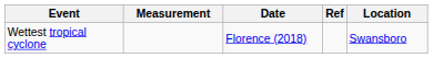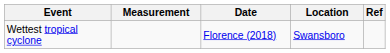 <table class="wikitable" style="font-size: 95%;" |>
 <tr>
 <th width="150">Event</th>
 <th width="125">Measurement</th>
 <th width="125">Date</th>
+<th width="100">Location</th>
 <th>Ref</th>
-<th width="100">Location</th>
 </tr>
 <tr>
 <td>Wettest <a href='#'>tropical cyclone</a></td>
 <td></td>
 <td><a href='#'>Florence (2018)</a></td>
+<td><a href='#'>Swansboro</a></td>
 <td></td>
-<td><a href='#'>Swansboro</a></td>
 </tr>
 </table>
